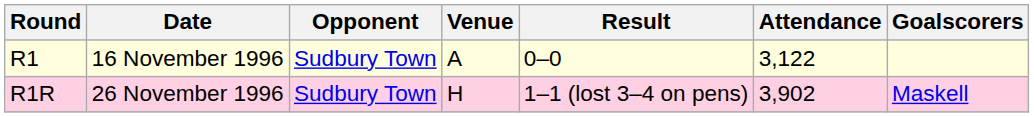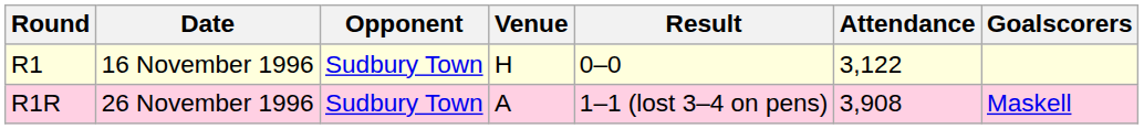 <table class="wikitable">
 <tr>
 <th>Round</th>
 <th>Date</th>
 <th>Opponent</th>
 <th>Venue</th>
 <th>Result</th>
 <th>Attendance</th>
 <th>Goalscorers</th>
 </tr>
 <tr style="background:#ffd;">
 <td>R1</td>
 <td>16 November 1996</td>
 <td><a href='#'>Sudbury Town</a></td>
-<td>A</td>
+<td>H</td>
 <td>0–0</td>
 <td>3,122</td>
 <td></td>
 </tr>
 <tr style="background:#ffd0e3;">
 <td>R1R</td>
 <td>26 November 1996</td>
 <td><a href='#'>Sudbury Town</a></td>
-<td>H</td>
+<td>A</td>
 <td>1–1 (lost 3–4 on pens)</td>
-<td>3,902</td>
+<td>3,908</td>
 <td><a href='#'>Maskell</a></td>
 </tr>
 </table>
